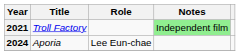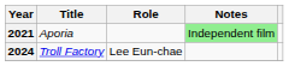 <table class="wikitable sortable plainrowheaders">
 <tr>
 <th scope="col">Year</th>
 <th scope="col">Title</th>
 <th scope="col">Role</th>
 <th scope="col">Notes</th>
 <th scope="col" class="unsortable"></th>
 </tr>
 <tr>
 <th scope="row">2021</th>
-<td><em><a href='#'>Troll Factory</a></em></td>
+<td><em>Aporia</em></td>
 <td></td>
 <td style="background: lightgreen;">Independent film</td>
 <td></td>
 </tr>
 <tr>
 <th scope="row">2024</th>
-<td><em>Aporia</em></td>
+<td><em><a href='#'>Troll Factory</a></em></td>
 <td>Lee Eun-chae</td>
 <td></td>
 <td></td>
 </tr>
 <tr>
 </tr>
 </table>
